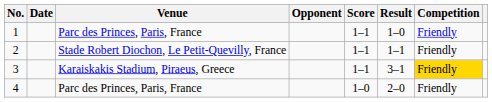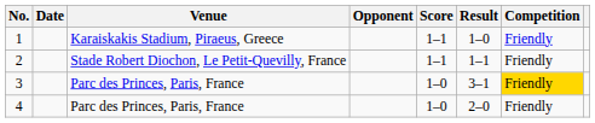 <table class="wikitable sortable">
 <tr>
 <th scope="col">No.</th>
 <th scope="col">Date</th>
 <th scope="col">Venue</th>
 <th scope="col">Opponent</th>
 <th scope="col">Score</th>
 <th scope="col">Result</th>
 <th scope="col">Competition</th>
 <th scope="col" class="unsortable"></th>
 </tr>
 <tr>
 <td style="text-align:center">1</td>
 <td></td>
-<td><a href='#'>Parc des Princes</a>, <a href='#'>Paris</a>, France</td>
+<td><a href='#'>Karaiskakis Stadium</a>, <a href='#'>Piraeus</a>, Greece</td>
 <td></td>
 <td style="text-align:center">1–1</td>
 <td style="text-align:center">1–0</td>
 <td><a href='#'>Friendly</a></td>
 <td></td>
 </tr>
 <tr>
 <td style="text-align:center">2</td>
 <td></td>
 <td><a href='#'>Stade Robert Diochon</a>, <a href='#'>Le Petit-Quevilly</a>, France</td>
 <td></td>
 <td style="text-align:center">1–1</td>
 <td style="text-align:center">1–1</td>
 <td>Friendly</td>
 <td></td>
 </tr>
 <tr>
 <td style="text-align:center">3</td>
 <td></td>
-<td><a href='#'>Karaiskakis Stadium</a>, <a href='#'>Piraeus</a>, Greece</td>
+<td><a href='#'>Parc des Princes</a>, <a href='#'>Paris</a>, France</td>
 <td></td>
-<td style="text-align:center">1–1</td>
+<td style="text-align:center">1–0</td>
 <td style="text-align:center">3–1</td>
 <td style="background: gold;">Friendly</td>
 <td></td>
 </tr>
 <tr>
 <td style="text-align:center">4</td>
 <td></td>
 <td>Parc des Princes, Paris, France</td>
 <td></td>
 <td style="text-align:center">1–0</td>
 <td style="text-align:center">2–0</td>
 <td>Friendly</td>
 <td></td>
 </tr>
 </table>
